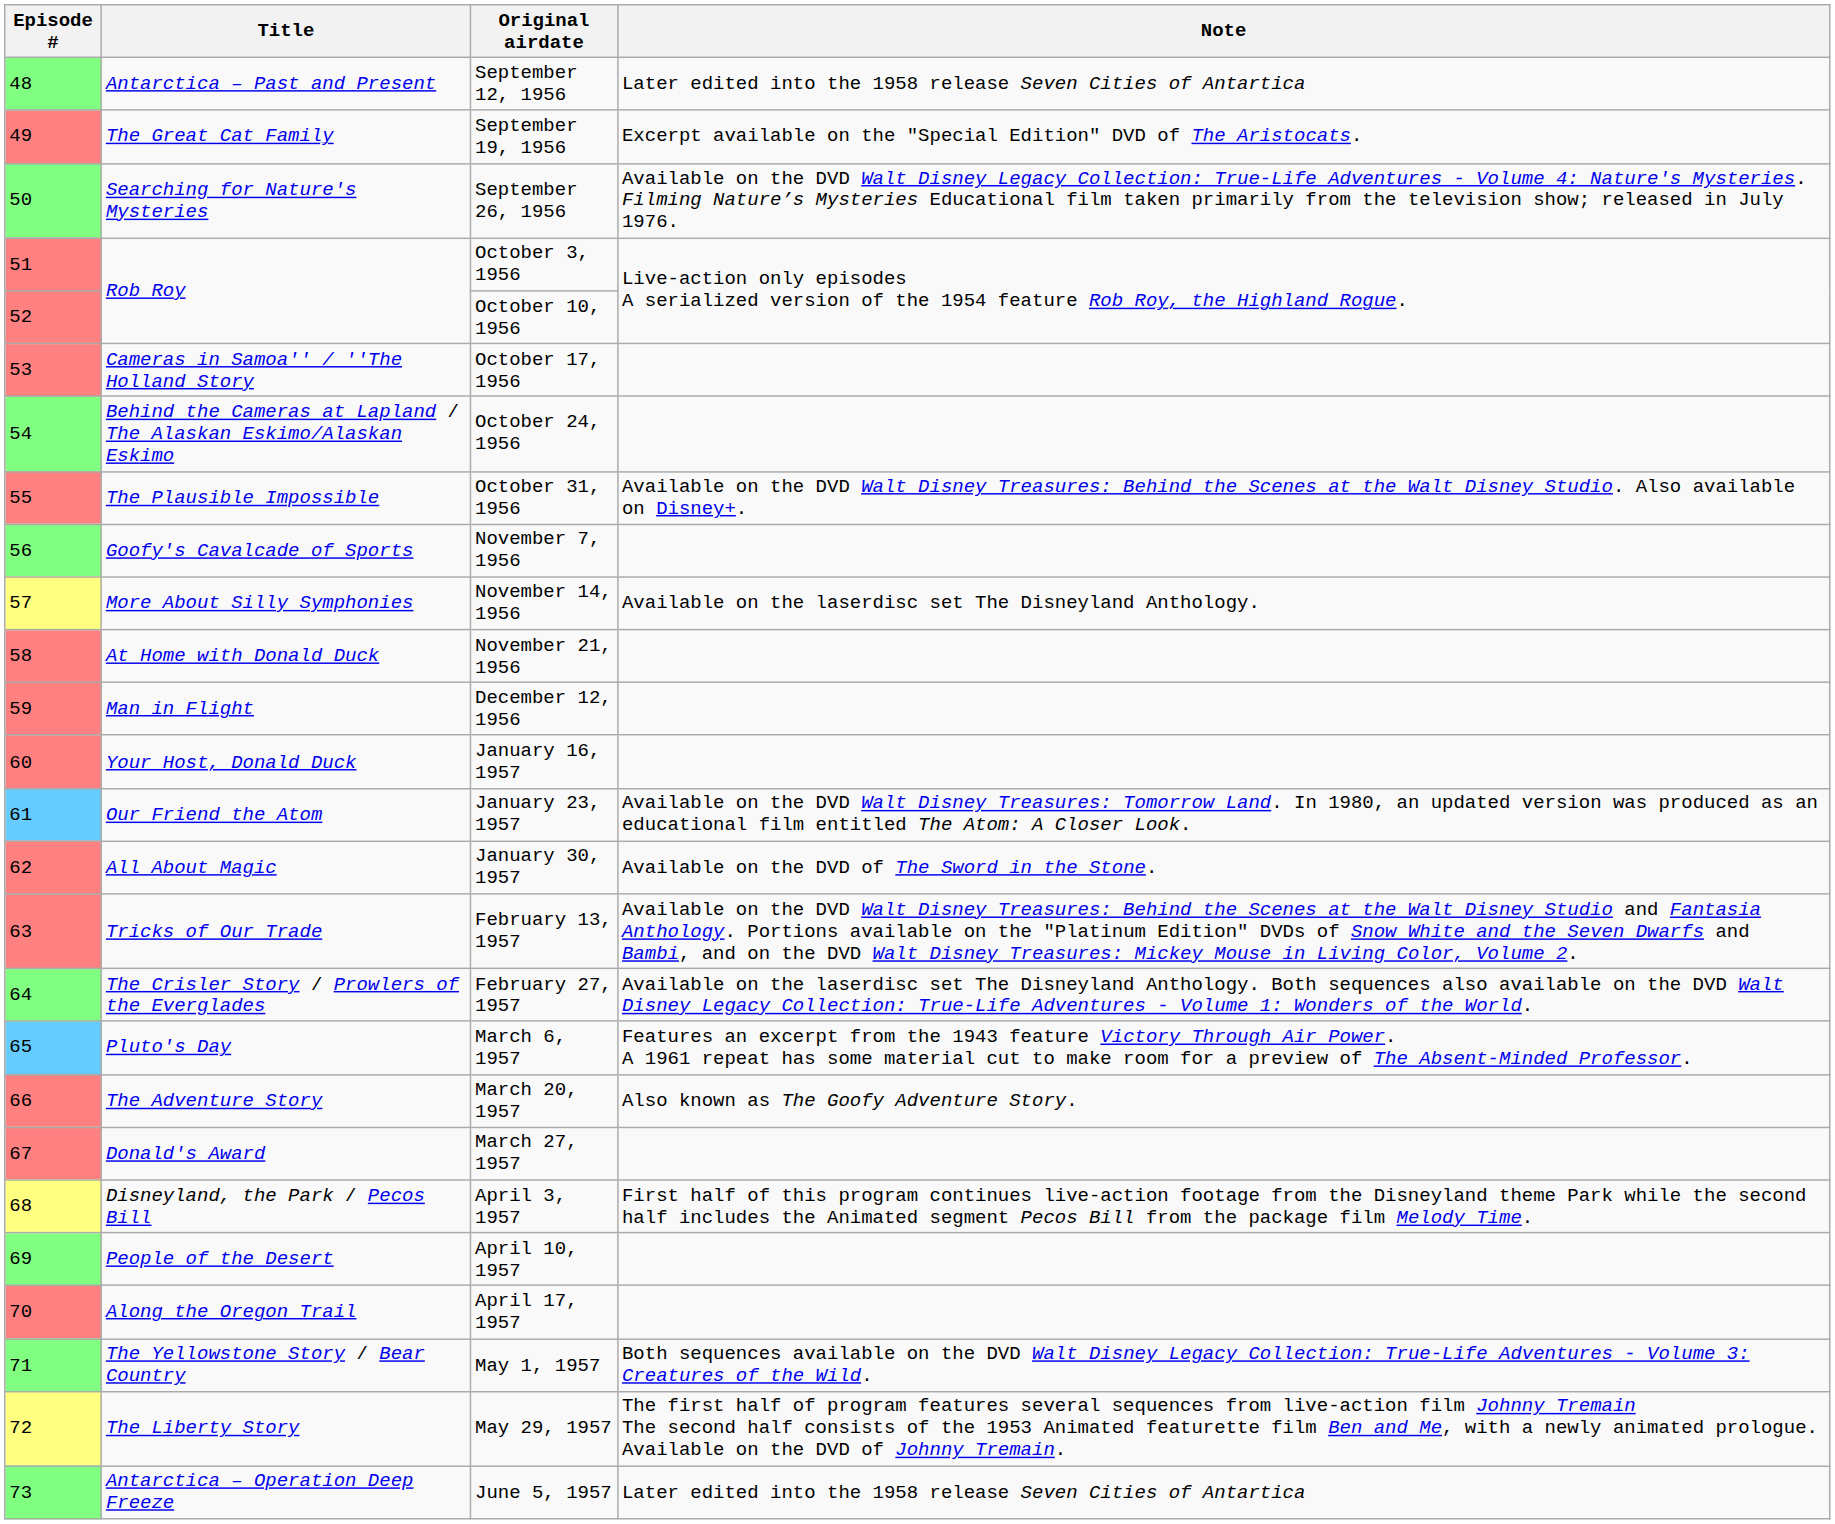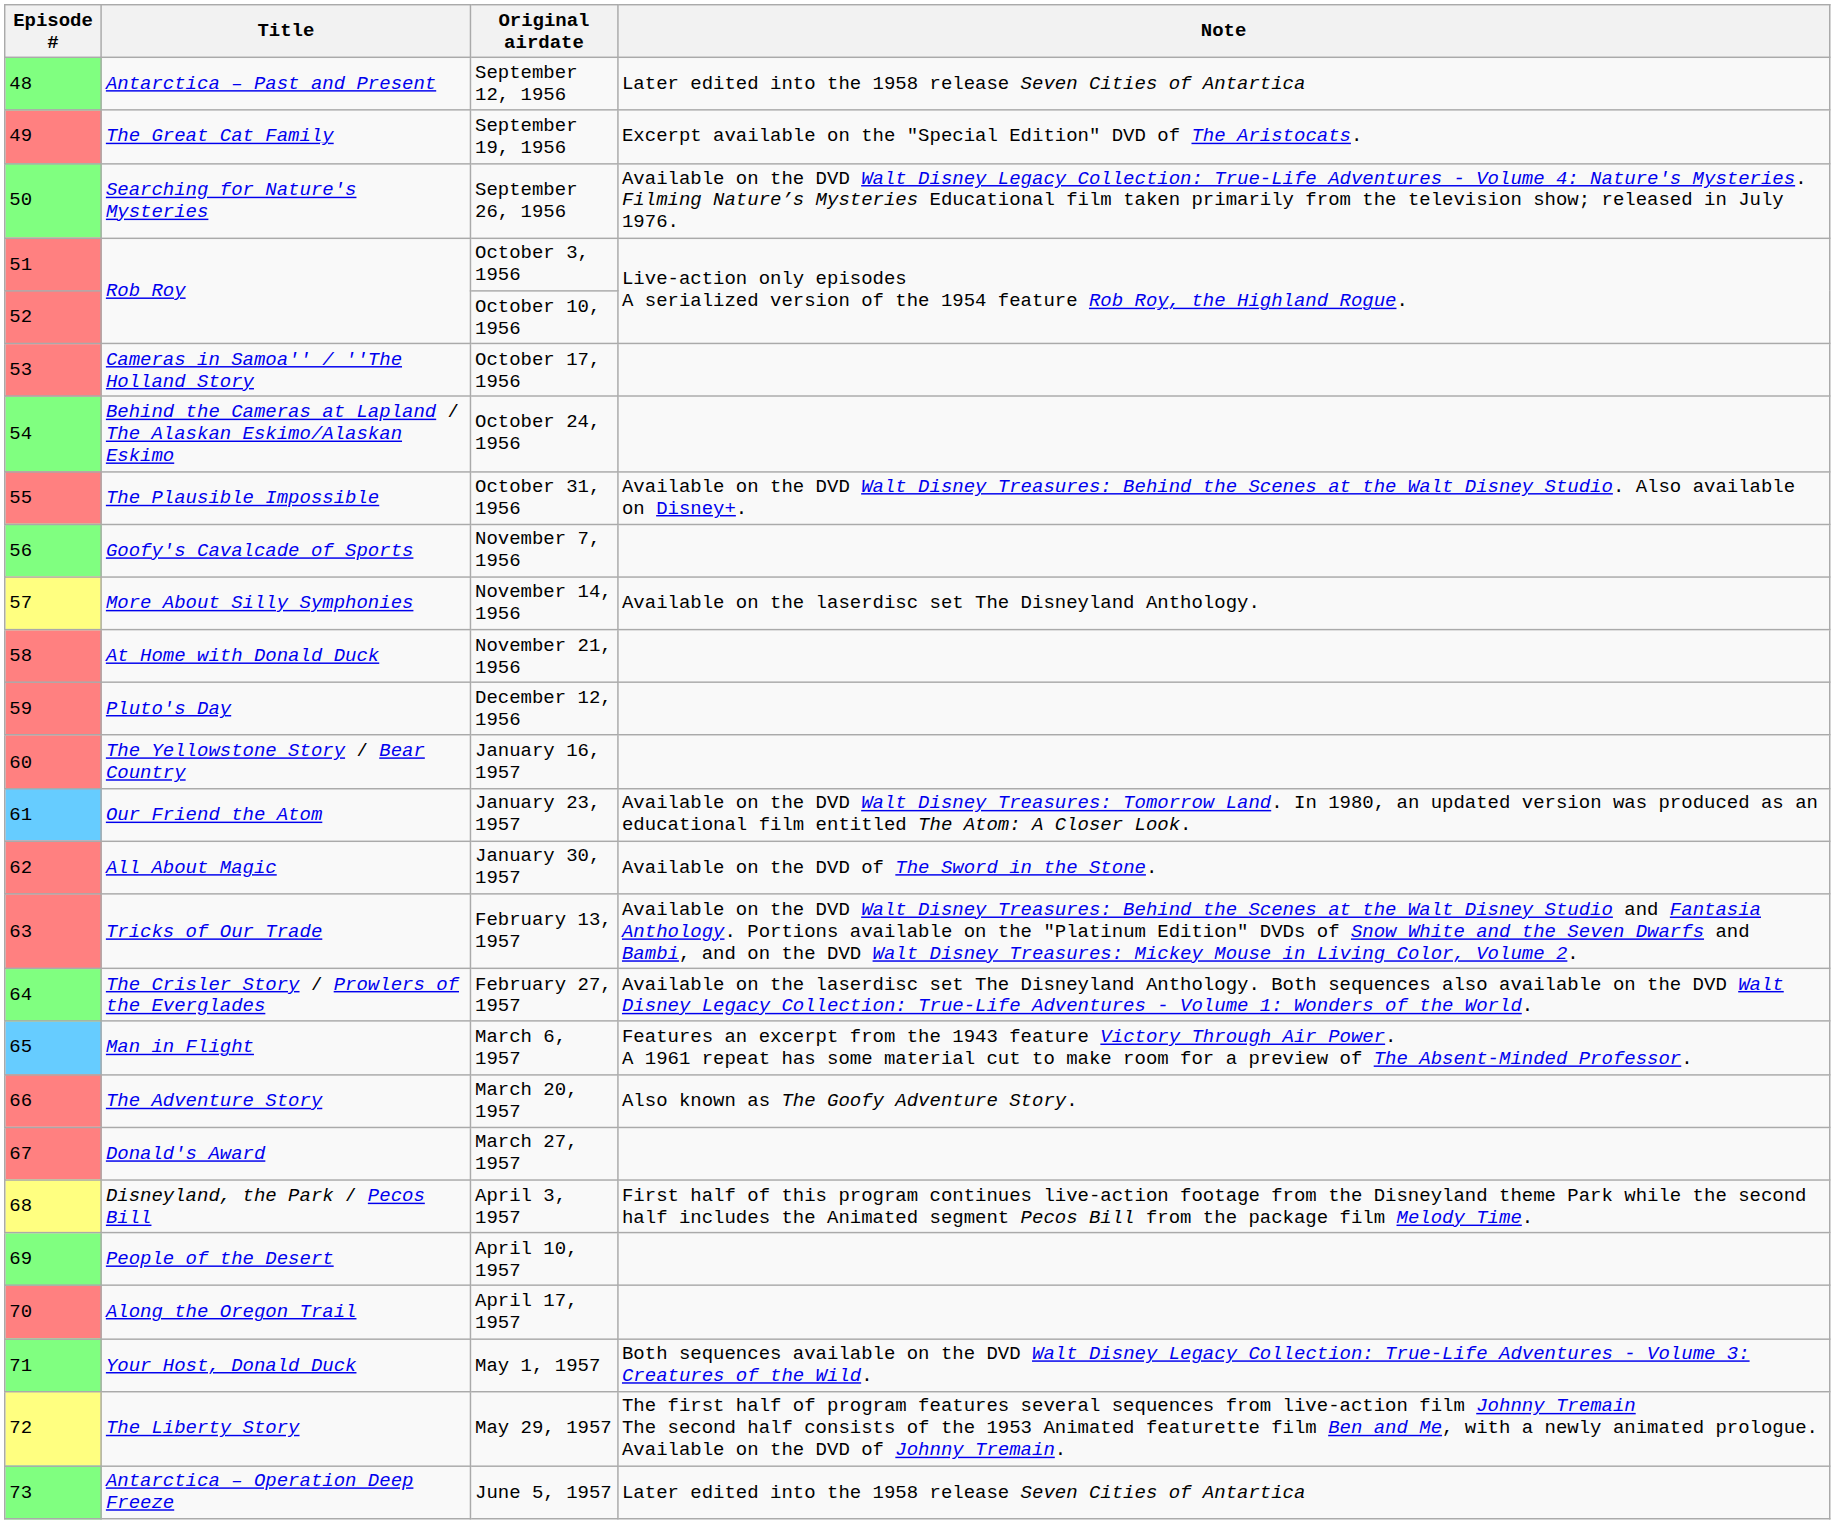 <table class="wikitable wikiepisodetable sortable">
 <tr>
 <th>Episode #</th>
 <th>Title</th>
 <th>Original airdate</th>
 <th>Note</th>
 </tr>
 <tr>
 <td style="background:#80ff80;">48</td>
 <td><em><a href='#'>Antarctica – Past and Present</a></em></td>
 <td>September 12, 1956</td>
 <td>Later edited into the 1958 release <em>Seven Cities of Antartica</em></td>
 </tr>
 <tr>
 <td style="background:#ff8080;">49</td>
 <td><em><a href='#'>The Great Cat Family</a></em></td>
 <td>September 19, 1956</td>
 <td>Excerpt available on the "Special Edition" DVD of <em><a href='#'>The Aristocats</a></em>.</td>
 </tr>
 <tr>
 <td style="background:#80ff80;">50</td>
 <td><em><a href='#'>Searching for Nature's Mysteries</a></em></td>
 <td>September 26, 1956</td>
 <td>Available on the DVD <em><a href='#'>Walt Disney Legacy Collection: True-Life Adventures - Volume 4: Nature's Mysteries</a></em>.<br><em>Filming Nature’s Mysteries</em> Educational film taken primarily from the television show; released in July 1976.</td>
 </tr>
 <tr>
 <td style="background:#ff8080;">51</td>
 <td rowspan="2"><em><a href='#'>Rob Roy</a></em></td>
 <td>October 3, 1956</td>
 <td rowspan="2">Live-action only episodes <br>A serialized version of the 1954 feature <em><a href='#'>Rob Roy, the Highland Rogue</a></em>.</td>
 </tr>
 <tr>
 <td style="background:#ff8080;">52</td>
 <td>October 10, 1956</td>
 </tr>
 <tr>
 <td style="background:#ff8080;">53</td>
 <td><em><a href='#'>Cameras in Samoa'' / ''The Holland Story</a></em></td>
 <td>October 17, 1956</td>
 <td></td>
 </tr>
 <tr>
 <td style="background:#80ff80;">54</td>
 <td><em><a href='#'>Behind the Cameras at Lapland</a></em> / <em><a href='#'>The Alaskan Eskimo/Alaskan Eskimo</a></em></td>
 <td>October 24, 1956</td>
 <td></td>
 </tr>
 <tr>
 <td style="background:#ff8080;">55</td>
 <td><em><a href='#'>The Plausible Impossible</a></em></td>
 <td>October 31, 1956</td>
 <td>Available on the DVD <em><a href='#'>Walt Disney Treasures: Behind the Scenes at the Walt Disney Studio</a></em>. Also available on <a href='#'>Disney+</a>.</td>
 </tr>
 <tr>
 <td style="background:#80ff80;">56</td>
 <td><em><a href='#'>Goofy's Cavalcade of Sports</a></em></td>
 <td>November 7, 1956</td>
 <td></td>
 </tr>
 <tr>
 <td style="background:#ffff80;">57</td>
 <td><em><a href='#'>More About Silly Symphonies</a></em></td>
 <td>November 14, 1956</td>
 <td>Available on the laserdisc set The Disneyland Anthology.</td>
 </tr>
 <tr>
 <td style="background:#ff8080;">58</td>
 <td><em><a href='#'>At Home with Donald Duck</a></em></td>
 <td>November 21, 1956</td>
 <td></td>
 </tr>
 <tr>
 <td style="background:#ff8080;">59</td>
-<td><em><a href='#'>Man in Flight</a></em></td>
+<td><em><a href='#'>Pluto's Day</a></em></td>
 <td>December 12, 1956</td>
 <td></td>
 </tr>
 <tr>
 <td style="background:#ff8080;">60</td>
-<td><em><a href='#'>Your Host, Donald Duck</a></em></td>
+<td><em><a href='#'>The Yellowstone Story</a></em> / <em><a href='#'>Bear Country</a></em></td>
 <td>January 16, 1957</td>
 <td></td>
 </tr>
 <tr>
 <td style="background:#6cf;">61</td>
 <td><em><a href='#'>Our Friend the Atom</a></em></td>
 <td>January 23, 1957</td>
 <td>Available on the DVD <em><a href='#'>Walt Disney Treasures: Tomorrow Land</a></em>. In 1980, an updated version was produced as an educational film entitled <em>The Atom: A Closer Look</em>.</td>
 </tr>
 <tr>
 <td style="background:#ff8080;">62</td>
 <td><em><a href='#'>All About Magic</a></em></td>
 <td>January 30, 1957</td>
 <td>Available on the DVD of <em><a href='#'>The Sword in the Stone</a></em>.</td>
 </tr>
 <tr>
 <td style="background:#ff8080;">63</td>
 <td><em><a href='#'>Tricks of Our Trade</a></em></td>
 <td>February 13, 1957</td>
 <td>Available on the DVD <em><a href='#'>Walt Disney Treasures: Behind the Scenes at the Walt Disney Studio</a></em> and <em><a href='#'>Fantasia Anthology</a></em>. Portions available on the "Platinum Edition" DVDs of <em><a href='#'>Snow White and the Seven Dwarfs</a></em> and <em><a href='#'>Bambi</a></em>, and on the DVD <em><a href='#'>Walt Disney Treasures: Mickey Mouse in Living Color, Volume 2</a></em>.</td>
 </tr>
 <tr>
 <td style="background:#80ff80;">64</td>
 <td><em><a href='#'>The Crisler Story</a></em> / <em><a href='#'>Prowlers of the Everglades</a></em></td>
 <td>February 27, 1957</td>
 <td>Available on the laserdisc set The Disneyland Anthology. Both sequences also available on the DVD <em><a href='#'>Walt Disney Legacy Collection: True-Life Adventures - Volume 1: Wonders of the World</a></em>.</td>
 </tr>
 <tr>
 <td style="background:#6cf;">65</td>
-<td><em><a href='#'>Pluto's Day</a></em></td>
+<td><em><a href='#'>Man in Flight</a></em></td>
 <td>March 6, 1957</td>
 <td>Features an excerpt from the 1943 feature <em><a href='#'>Victory Through Air Power</a></em>.<br>A 1961 repeat has some material cut to make room for a preview of <em><a href='#'>The Absent-Minded Professor</a></em>.</td>
 </tr>
 <tr>
 <td style="background:#ff8080;">66</td>
 <td><em><a href='#'>The Adventure Story</a></em></td>
 <td>March 20, 1957</td>
 <td>Also known as <em>The Goofy Adventure Story</em>.</td>
 </tr>
 <tr>
 <td style="background:#ff8080;">67</td>
 <td><em><a href='#'>Donald's Award</a></em></td>
 <td>March 27, 1957</td>
 <td></td>
 </tr>
 <tr>
 <td style="background:#ffff80;">68</td>
 <td><em>Disneyland, the Park</em> / <em><a href='#'>Pecos Bill</a></em></td>
 <td>April 3, 1957</td>
 <td>First half of this program continues live-action footage from the Disneyland theme Park while the second half includes the Animated segment <em>Pecos Bill</em> from the package film <em><a href='#'>Melody Time</a></em>.</td>
 </tr>
 <tr>
 <td style="background:#80ff80;">69</td>
 <td><em><a href='#'>People of the Desert</a></em></td>
 <td>April 10, 1957</td>
 <td></td>
 </tr>
 <tr>
 <td style="background:#ff8080;">70</td>
 <td><em><a href='#'>Along the Oregon Trail</a></em></td>
 <td>April 17, 1957</td>
 <td></td>
 </tr>
 <tr>
 <td style="background:#80ff80;">71</td>
-<td><em><a href='#'>The Yellowstone Story</a></em> / <em><a href='#'>Bear Country</a></em></td>
+<td><em><a href='#'>Your Host, Donald Duck</a></em></td>
 <td>May 1, 1957</td>
 <td>Both sequences available on the DVD <em><a href='#'>Walt Disney Legacy Collection: True-Life Adventures - Volume 3: Creatures of the Wild</a></em>.</td>
 </tr>
 <tr>
 <td style="background:#ffff80;">72</td>
 <td><em><a href='#'>The Liberty Story</a></em></td>
 <td>May 29, 1957</td>
 <td>The first half of program features several sequences from live-action film <em><a href='#'>Johnny Tremain</a></em> <br> The second half consists of the 1953 Animated featurette film <em><a href='#'>Ben and Me</a></em>, with a newly animated prologue. <br>Available on the DVD of <em><a href='#'>Johnny Tremain</a></em>.</td>
 </tr>
 <tr>
 <td style="background:#80ff80;">73</td>
 <td><em><a href='#'>Antarctica – Operation Deep Freeze</a></em></td>
 <td>June 5, 1957</td>
 <td>Later edited into the 1958 release <em>Seven Cities of Antartica</em></td>
 </tr>
 </table>
